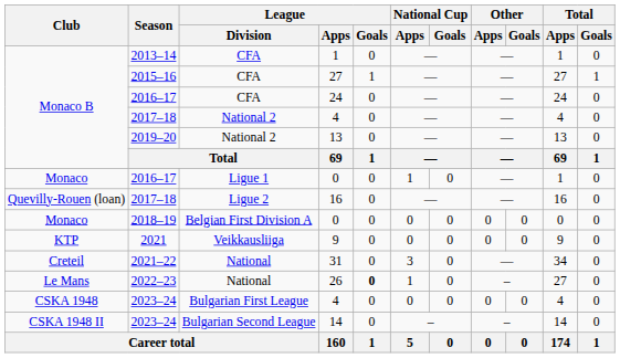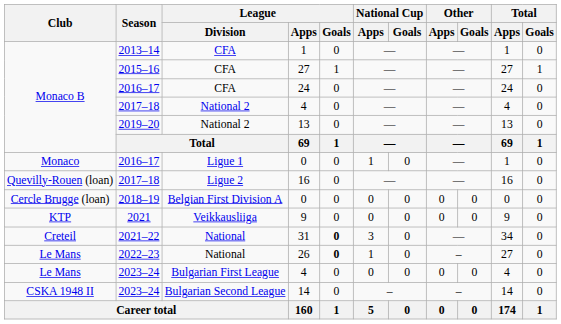 <table class="wikitable" style="font-size:100%; text-align: center;">
 <tr>
 <th rowspan="2">Club</th>
 <th rowspan="2">Season</th>
 <th colspan="3">League</th>
 <th colspan="2">National Cup</th>
 <th colspan="2">Other</th>
 <th colspan="2">Total</th>
 </tr>
 <tr>
 <th>Division</th>
 <th>Apps</th>
 <th>Goals</th>
 <th>Apps</th>
 <th>Goals</th>
 <th>Apps</th>
 <th>Goals</th>
 <th>Apps</th>
 <th>Goals</th>
 </tr>
 <tr>
 <td rowspan="6"><a href='#'>Monaco B</a></td>
 <td><a href='#'>2013–14</a></td>
 <td><a href='#'>CFA</a></td>
 <td>1</td>
 <td>0</td>
 <td colspan="2">—</td>
 <td colspan="2">—</td>
 <td>1</td>
 <td>0</td>
 </tr>
 <tr>
 <td><a href='#'>2015–16</a></td>
 <td>CFA</td>
 <td>27</td>
 <td>1</td>
 <td colspan="2">—</td>
 <td colspan="2">—</td>
 <td>27</td>
 <td>1</td>
 </tr>
 <tr>
 <td><a href='#'>2016–17</a></td>
 <td>CFA</td>
 <td>24</td>
 <td>0</td>
 <td colspan="2">—</td>
 <td colspan="2">—</td>
 <td>24</td>
 <td>0</td>
 </tr>
 <tr>
 <td><a href='#'>2017–18</a></td>
 <td><a href='#'>National 2</a></td>
 <td>4</td>
 <td>0</td>
 <td colspan="2">—</td>
 <td colspan="2">—</td>
 <td>4</td>
 <td>0</td>
 </tr>
 <tr>
 <td><a href='#'>2019–20</a></td>
 <td>National 2</td>
 <td>13</td>
 <td>0</td>
 <td colspan="2">—</td>
 <td colspan="2">—</td>
 <td>13</td>
 <td>0</td>
 </tr>
 <tr>
 <th colspan="2">Total</th>
 <th>69</th>
 <th>1</th>
 <th colspan="2">—</th>
 <th colspan="2">—</th>
 <th>69</th>
 <th>1</th>
 </tr>
 <tr>
 <td rowspan="1" valign="center"><a href='#'>Monaco</a></td>
 <td><a href='#'>2016–17</a></td>
 <td><a href='#'>Ligue 1</a></td>
 <td>0</td>
 <td>0</td>
 <td>1</td>
 <td>0</td>
 <td colspan="2">—</td>
 <td>1</td>
 <td>0</td>
 </tr>
 <tr>
 <td rowspan="1" valign="center"><a href='#'>Quevilly-Rouen</a> (loan)</td>
 <td><a href='#'>2017–18</a></td>
 <td><a href='#'>Ligue 2</a></td>
 <td>16</td>
 <td>0</td>
 <td colspan="2">—</td>
 <td colspan="2">—</td>
 <td>16</td>
 <td>0</td>
 </tr>
 <tr>
-<td rowspan="1" valign="center"><a href='#'>Monaco</a></td>
+<td><a href='#'>Cercle Brugge</a> (loan)</td>
 <td><a href='#'>2018–19</a></td>
 <td><a href='#'>Belgian First Division A</a></td>
 <td>0</td>
 <td>0</td>
 <td>0</td>
 <td>0</td>
 <td>0</td>
 <td>0</td>
 <td>0</td>
 <td>0</td>
 </tr>
 <tr>
 <td><a href='#'>KTP</a></td>
 <td><a href='#'>2021</a></td>
 <td><a href='#'>Veikkausliiga</a></td>
 <td>9</td>
 <td>0</td>
 <td>0</td>
 <td>0</td>
 <td>0</td>
 <td>0</td>
 <td>9</td>
 <td>0</td>
 </tr>
 <tr>
 <td><a href='#'>Creteil</a></td>
 <td><a href='#'>2021–22</a></td>
 <td><a href='#'>National</a></td>
 <td>31</td>
-<td>0</td>
+<td><strong>0</strong></td>
 <td>3</td>
 <td>0</td>
 <td colspan="2">—</td>
 <td>34</td>
 <td>0</td>
 </tr>
 <tr>
 <td><a href='#'>Le Mans</a></td>
 <td><a href='#'>2022–23</a></td>
 <td>National</td>
 <td>26</td>
 <td><strong>0</strong></td>
 <td>1</td>
 <td>0</td>
 <td colspan=2>–</td>
 <td>27</td>
 <td>0</td>
 </tr>
 <tr>
-<td><a href='#'>CSKA 1948</a></td>
+<td><a href='#'>Le Mans</a></td>
 <td><a href='#'>2023–24</a></td>
 <td><a href='#'>Bulgarian First League</a></td>
 <td>4</td>
 <td>0</td>
 <td>0</td>
 <td>0</td>
 <td>0</td>
 <td>0</td>
 <td>4</td>
 <td>0</td>
 </tr>
 <tr>
 <td><a href='#'>CSKA 1948 II</a></td>
 <td><a href='#'>2023–24</a></td>
 <td><a href='#'>Bulgarian Second League</a></td>
 <td>14</td>
 <td>0</td>
 <td colspan=2>–</td>
 <td colspan=2>–</td>
 <td>14</td>
 <td>0</td>
 </tr>
 <tr>
 <th colspan="3">Career total</th>
 <th>160</th>
 <th>1</th>
 <th>5</th>
 <th>0</th>
 <th>0</th>
 <th>0</th>
 <th>174</th>
 <th>1</th>
 </tr>
 </table>
